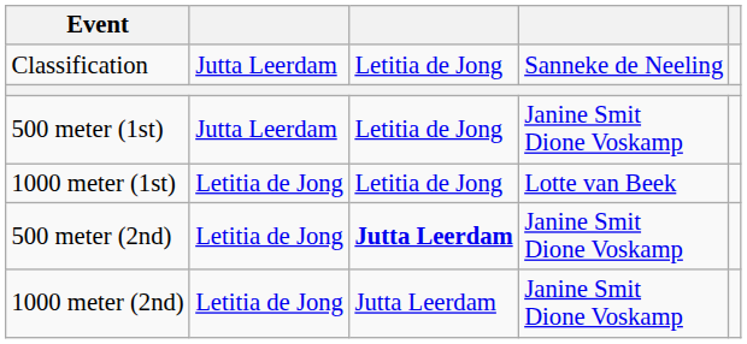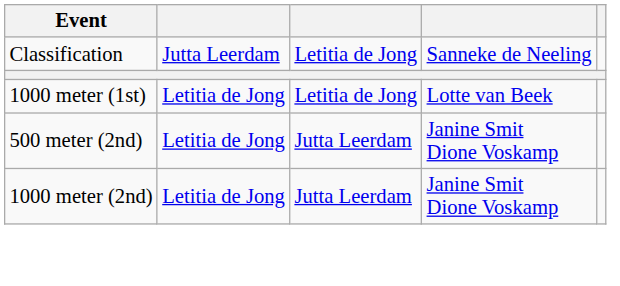 <table class="wikitable">
 <tr>
 <th>Event</th>
 <th></th>
 <th></th>
 <th></th>
 <th></th>
 </tr>
 <tr>
 <td>Classification</td>
 <td><a href='#'>Jutta Leerdam</a></td>
 <td><a href='#'>Letitia de Jong</a></td>
 <td><a href='#'>Sanneke de Neeling</a></td>
 <td></td>
 </tr>
 <tr>
 <th Colspan=5></th>
 </tr>
 <tr>
-<td>500 meter (1st)</td>
-<td><a href='#'>Jutta Leerdam</a></td>
-<td><a href='#'>Letitia de Jong</a></td>
-<td><a href='#'>Janine Smit</a> <br> <a href='#'>Dione Voskamp</a></td>
-<td></td>
-</tr>
-<tr>
 <td>1000 meter (1st)</td>
 <td><a href='#'>Letitia de Jong</a></td>
 <td><a href='#'>Letitia de Jong</a></td>
 <td><a href='#'>Lotte van Beek</a></td>
 <td></td>
 </tr>
 <tr>
 <td>500 meter (2nd)</td>
 <td><a href='#'>Letitia de Jong</a></td>
-<td><strong><a href='#'>Jutta Leerdam</a></strong></td>
+<td><a href='#'>Jutta Leerdam</a></td>
 <td><a href='#'>Janine Smit</a> <br> <a href='#'>Dione Voskamp</a></td>
 <td></td>
 </tr>
 <tr>
 <td>1000 meter (2nd)</td>
 <td><a href='#'>Letitia de Jong</a></td>
 <td><a href='#'>Jutta Leerdam</a></td>
 <td><a href='#'>Janine Smit</a> <br> <a href='#'>Dione Voskamp</a></td>
 <td></td>
 </tr>
 </table>
